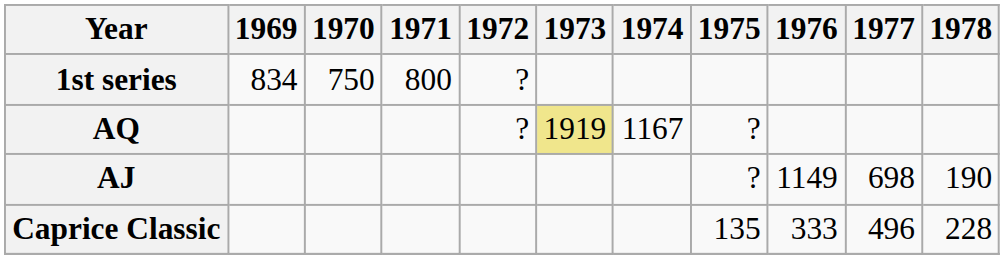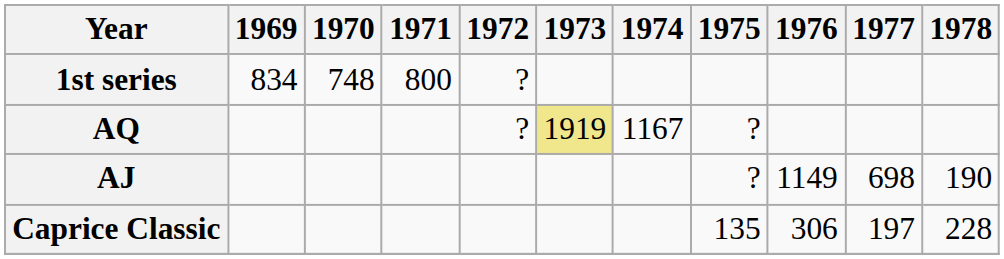 <table class="wikitable">
 <tr>
 <th>Year</th>
 <th>1969</th>
 <th>1970</th>
 <th>1971</th>
 <th>1972</th>
 <th>1973</th>
 <th>1974</th>
 <th>1975</th>
 <th>1976</th>
 <th>1977</th>
 <th>1978</th>
 </tr>
 <tr>
 <th>1st series</th>
 <td align="right">834</td>
-<td align="right">750</td>
+<td align="right">748</td>
 <td align="right">800</td>
 <td align="right">?</td>
 <td></td>
 <td></td>
 <td></td>
 <td></td>
 <td></td>
 <td></td>
 </tr>
 <tr>
 <th>AQ</th>
 <td></td>
 <td></td>
 <td></td>
 <td align="right">?</td>
 <td align="right" style="background: khaki;">1919</td>
 <td align="right">1167</td>
 <td align="right">?</td>
 <td></td>
 <td></td>
 <td></td>
 </tr>
 <tr>
 <th>AJ</th>
 <td></td>
 <td></td>
 <td></td>
 <td></td>
 <td></td>
 <td></td>
 <td align="right">?</td>
 <td align="right">1149</td>
 <td align="right">698</td>
 <td align="right">190</td>
 </tr>
 <tr>
 <th>Caprice Classic</th>
 <td></td>
 <td></td>
 <td></td>
 <td></td>
 <td></td>
 <td></td>
 <td align="right">135</td>
-<td align="right">333</td>
-<td align="right">496</td>
+<td align="right">306</td>
+<td align="right">197</td>
 <td align="right">228</td>
 </tr>
 <tr>
 </tr>
 </table>
